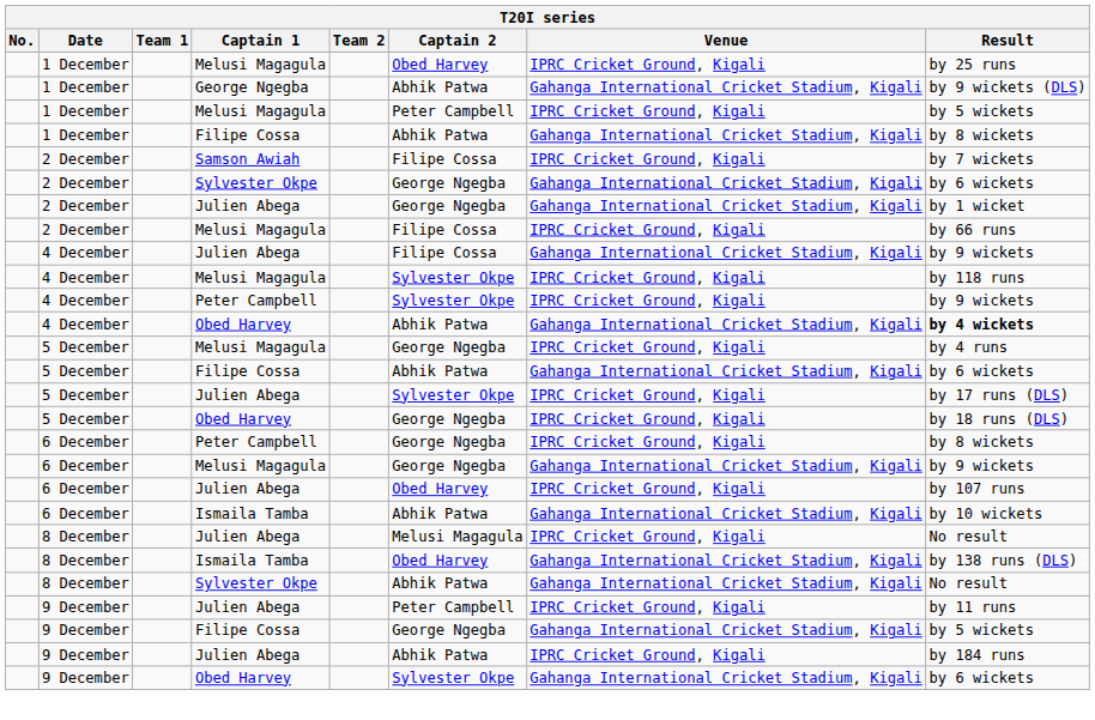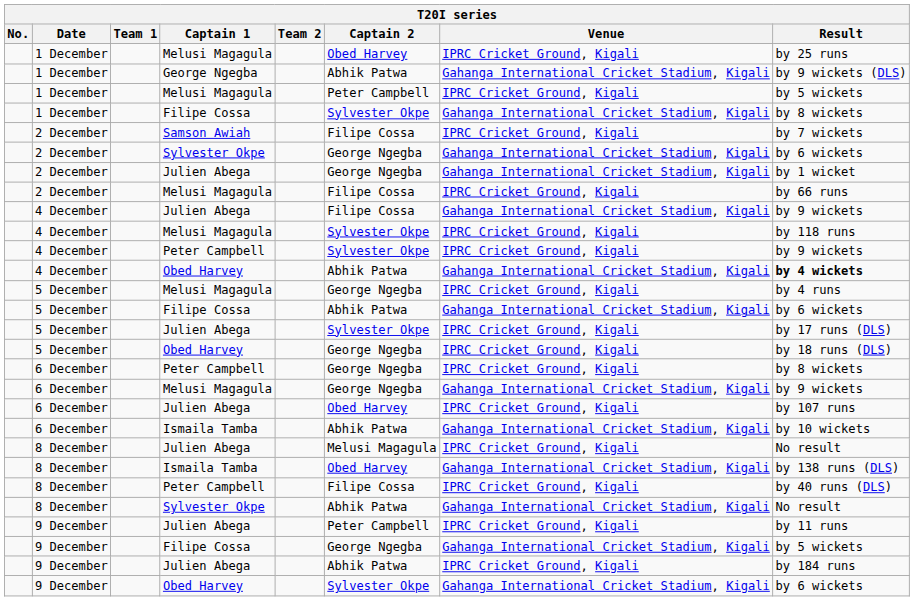 <table class="wikitable">
 <tr>
 <th colspan="8">T20I series</th>
 </tr>
 <tr>
 <th>No.</th>
 <th>Date</th>
 <th>Team 1</th>
 <th>Captain 1</th>
 <th>Team 2</th>
 <th>Captain 2</th>
 <th>Venue</th>
 <th>Result</th>
 </tr>
 <tr>
 <td></td>
 <td>1 December</td>
 <td></td>
 <td>Melusi Magagula</td>
 <td></td>
 <td><a href='#'>Obed Harvey</a></td>
 <td><a href='#'>IPRC Cricket Ground</a>, <a href='#'>Kigali</a></td>
 <td> by 25 runs</td>
 </tr>
 <tr>
 <td></td>
 <td>1 December</td>
 <td></td>
 <td>George Ngegba</td>
 <td></td>
 <td>Abhik Patwa</td>
 <td><a href='#'>Gahanga International Cricket Stadium</a>, <a href='#'>Kigali</a></td>
 <td> by 9 wickets (<a href='#'>DLS</a>)</td>
 </tr>
 <tr>
 <td></td>
 <td>1 December</td>
 <td></td>
 <td>Melusi Magagula</td>
 <td></td>
 <td>Peter Campbell</td>
 <td><a href='#'>IPRC Cricket Ground</a>, <a href='#'>Kigali</a></td>
 <td> by 5 wickets</td>
 </tr>
 <tr>
 <td></td>
 <td>1 December</td>
 <td></td>
 <td>Filipe Cossa</td>
 <td></td>
-<td>Abhik Patwa</td>
+<td><a href='#'>Sylvester Okpe</a></td>
 <td><a href='#'>Gahanga International Cricket Stadium</a>, <a href='#'>Kigali</a></td>
 <td> by 8 wickets</td>
 </tr>
 <tr>
 <td></td>
 <td>2 December</td>
 <td></td>
 <td><a href='#'>Samson Awiah</a></td>
 <td></td>
 <td>Filipe Cossa</td>
 <td><a href='#'>IPRC Cricket Ground</a>, <a href='#'>Kigali</a></td>
 <td> by 7 wickets</td>
 </tr>
 <tr>
 <td></td>
 <td>2 December</td>
 <td></td>
 <td><a href='#'>Sylvester Okpe</a></td>
 <td></td>
 <td>George Ngegba</td>
 <td><a href='#'>Gahanga International Cricket Stadium</a>, <a href='#'>Kigali</a></td>
 <td> by 6 wickets</td>
 </tr>
 <tr>
 <td></td>
 <td>2 December</td>
 <td></td>
 <td>Julien Abega</td>
 <td></td>
 <td>George Ngegba</td>
 <td><a href='#'>Gahanga International Cricket Stadium</a>, <a href='#'>Kigali</a></td>
 <td> by 1 wicket</td>
 </tr>
 <tr>
 <td></td>
 <td>2 December</td>
 <td></td>
 <td>Melusi Magagula</td>
 <td></td>
 <td>Filipe Cossa</td>
 <td><a href='#'>IPRC Cricket Ground</a>, <a href='#'>Kigali</a></td>
 <td> by 66 runs</td>
 </tr>
 <tr>
 <td></td>
 <td>4 December</td>
 <td></td>
 <td>Julien Abega</td>
 <td></td>
 <td>Filipe Cossa</td>
 <td><a href='#'>Gahanga International Cricket Stadium</a>, <a href='#'>Kigali</a></td>
 <td> by 9 wickets</td>
 </tr>
 <tr>
 <td></td>
 <td>4 December</td>
 <td></td>
 <td>Melusi Magagula</td>
 <td></td>
 <td><a href='#'>Sylvester Okpe</a></td>
 <td><a href='#'>IPRC Cricket Ground</a>, <a href='#'>Kigali</a></td>
 <td> by 118 runs</td>
 </tr>
 <tr>
 <td></td>
 <td>4 December</td>
 <td></td>
 <td>Peter Campbell</td>
 <td></td>
 <td><a href='#'>Sylvester Okpe</a></td>
 <td><a href='#'>IPRC Cricket Ground</a>, <a href='#'>Kigali</a></td>
 <td> by 9 wickets</td>
 </tr>
 <tr>
 <td></td>
 <td>4 December</td>
 <td></td>
 <td><a href='#'>Obed Harvey</a></td>
 <td></td>
 <td>Abhik Patwa</td>
 <td><a href='#'>Gahanga International Cricket Stadium</a>, <a href='#'>Kigali</a></td>
 <td><strong> by 4 wickets</strong></td>
 </tr>
 <tr>
 <td></td>
 <td>5 December</td>
 <td></td>
 <td>Melusi Magagula</td>
 <td></td>
 <td>George Ngegba</td>
 <td><a href='#'>IPRC Cricket Ground</a>, <a href='#'>Kigali</a></td>
 <td> by 4 runs</td>
 </tr>
 <tr>
 <td></td>
 <td>5 December</td>
 <td></td>
 <td>Filipe Cossa</td>
 <td></td>
 <td>Abhik Patwa</td>
 <td><a href='#'>Gahanga International Cricket Stadium</a>, <a href='#'>Kigali</a></td>
 <td> by 6 wickets</td>
 </tr>
 <tr>
 <td></td>
 <td>5 December</td>
 <td></td>
 <td>Julien Abega</td>
 <td></td>
 <td><a href='#'>Sylvester Okpe</a></td>
 <td><a href='#'>IPRC Cricket Ground</a>, <a href='#'>Kigali</a></td>
 <td> by 17 runs (<a href='#'>DLS</a>)</td>
 </tr>
 <tr>
 <td></td>
 <td>5 December</td>
 <td></td>
 <td><a href='#'>Obed Harvey</a></td>
 <td></td>
 <td>George Ngegba</td>
 <td><a href='#'>IPRC Cricket Ground</a>, <a href='#'>Kigali</a></td>
 <td> by 18 runs (<a href='#'>DLS</a>)</td>
 </tr>
 <tr>
 <td></td>
 <td>6 December</td>
 <td></td>
 <td>Peter Campbell</td>
 <td></td>
 <td>George Ngegba</td>
 <td><a href='#'>IPRC Cricket Ground</a>, <a href='#'>Kigali</a></td>
 <td> by 8 wickets</td>
 </tr>
 <tr>
 <td></td>
 <td>6 December</td>
 <td></td>
 <td>Melusi Magagula</td>
 <td></td>
 <td>George Ngegba</td>
 <td><a href='#'>Gahanga International Cricket Stadium</a>, <a href='#'>Kigali</a></td>
 <td> by 9 wickets</td>
 </tr>
 <tr>
 <td></td>
 <td>6 December</td>
 <td></td>
 <td>Julien Abega</td>
 <td></td>
 <td><a href='#'>Obed Harvey</a></td>
 <td><a href='#'>IPRC Cricket Ground</a>, <a href='#'>Kigali</a></td>
 <td> by 107 runs</td>
 </tr>
 <tr>
 <td></td>
 <td>6 December</td>
 <td></td>
 <td>Ismaila Tamba</td>
 <td></td>
 <td>Abhik Patwa</td>
 <td><a href='#'>Gahanga International Cricket Stadium</a>, <a href='#'>Kigali</a></td>
 <td> by 10 wickets</td>
 </tr>
 <tr>
 <td></td>
 <td>8 December</td>
 <td></td>
 <td>Julien Abega</td>
 <td></td>
 <td>Melusi Magagula</td>
 <td><a href='#'>IPRC Cricket Ground</a>, <a href='#'>Kigali</a></td>
 <td>No result</td>
 </tr>
 <tr>
 <td></td>
 <td>8 December</td>
 <td></td>
 <td>Ismaila Tamba</td>
 <td></td>
 <td><a href='#'>Obed Harvey</a></td>
 <td><a href='#'>Gahanga International Cricket Stadium</a>, <a href='#'>Kigali</a></td>
 <td> by 138 runs (<a href='#'>DLS</a>)</td>
 </tr>
 <tr>
 <td></td>
 <td>8 December</td>
 <td></td>
+<td>Peter Campbell</td>
+<td></td>
+<td>Filipe Cossa</td>
+<td><a href='#'>IPRC Cricket Ground</a>, <a href='#'>Kigali</a></td>
+<td> by 40 runs (<a href='#'>DLS</a>)</td>
+</tr>
+<tr>
+<td></td>
+<td>8 December</td>
+<td></td>
 <td><a href='#'>Sylvester Okpe</a></td>
 <td></td>
 <td>Abhik Patwa</td>
 <td><a href='#'>Gahanga International Cricket Stadium</a>, <a href='#'>Kigali</a></td>
 <td>No result</td>
 </tr>
 <tr>
 <td></td>
 <td>9 December</td>
 <td></td>
 <td>Julien Abega</td>
 <td></td>
 <td>Peter Campbell</td>
 <td><a href='#'>IPRC Cricket Ground</a>, <a href='#'>Kigali</a></td>
 <td> by 11 runs</td>
 </tr>
 <tr>
 <td></td>
 <td>9 December</td>
 <td></td>
 <td>Filipe Cossa</td>
 <td></td>
 <td>George Ngegba</td>
 <td><a href='#'>Gahanga International Cricket Stadium</a>, <a href='#'>Kigali</a></td>
 <td> by 5 wickets</td>
 </tr>
 <tr>
 <td></td>
 <td>9 December</td>
 <td></td>
 <td>Julien Abega</td>
 <td></td>
 <td>Abhik Patwa</td>
 <td><a href='#'>IPRC Cricket Ground</a>, <a href='#'>Kigali</a></td>
 <td> by 184 runs</td>
 </tr>
 <tr>
 <td></td>
 <td>9 December</td>
 <td></td>
 <td><a href='#'>Obed Harvey</a></td>
 <td></td>
 <td><a href='#'>Sylvester Okpe</a></td>
 <td><a href='#'>Gahanga International Cricket Stadium</a>, <a href='#'>Kigali</a></td>
 <td> by 6 wickets</td>
 </tr>
 </table>
